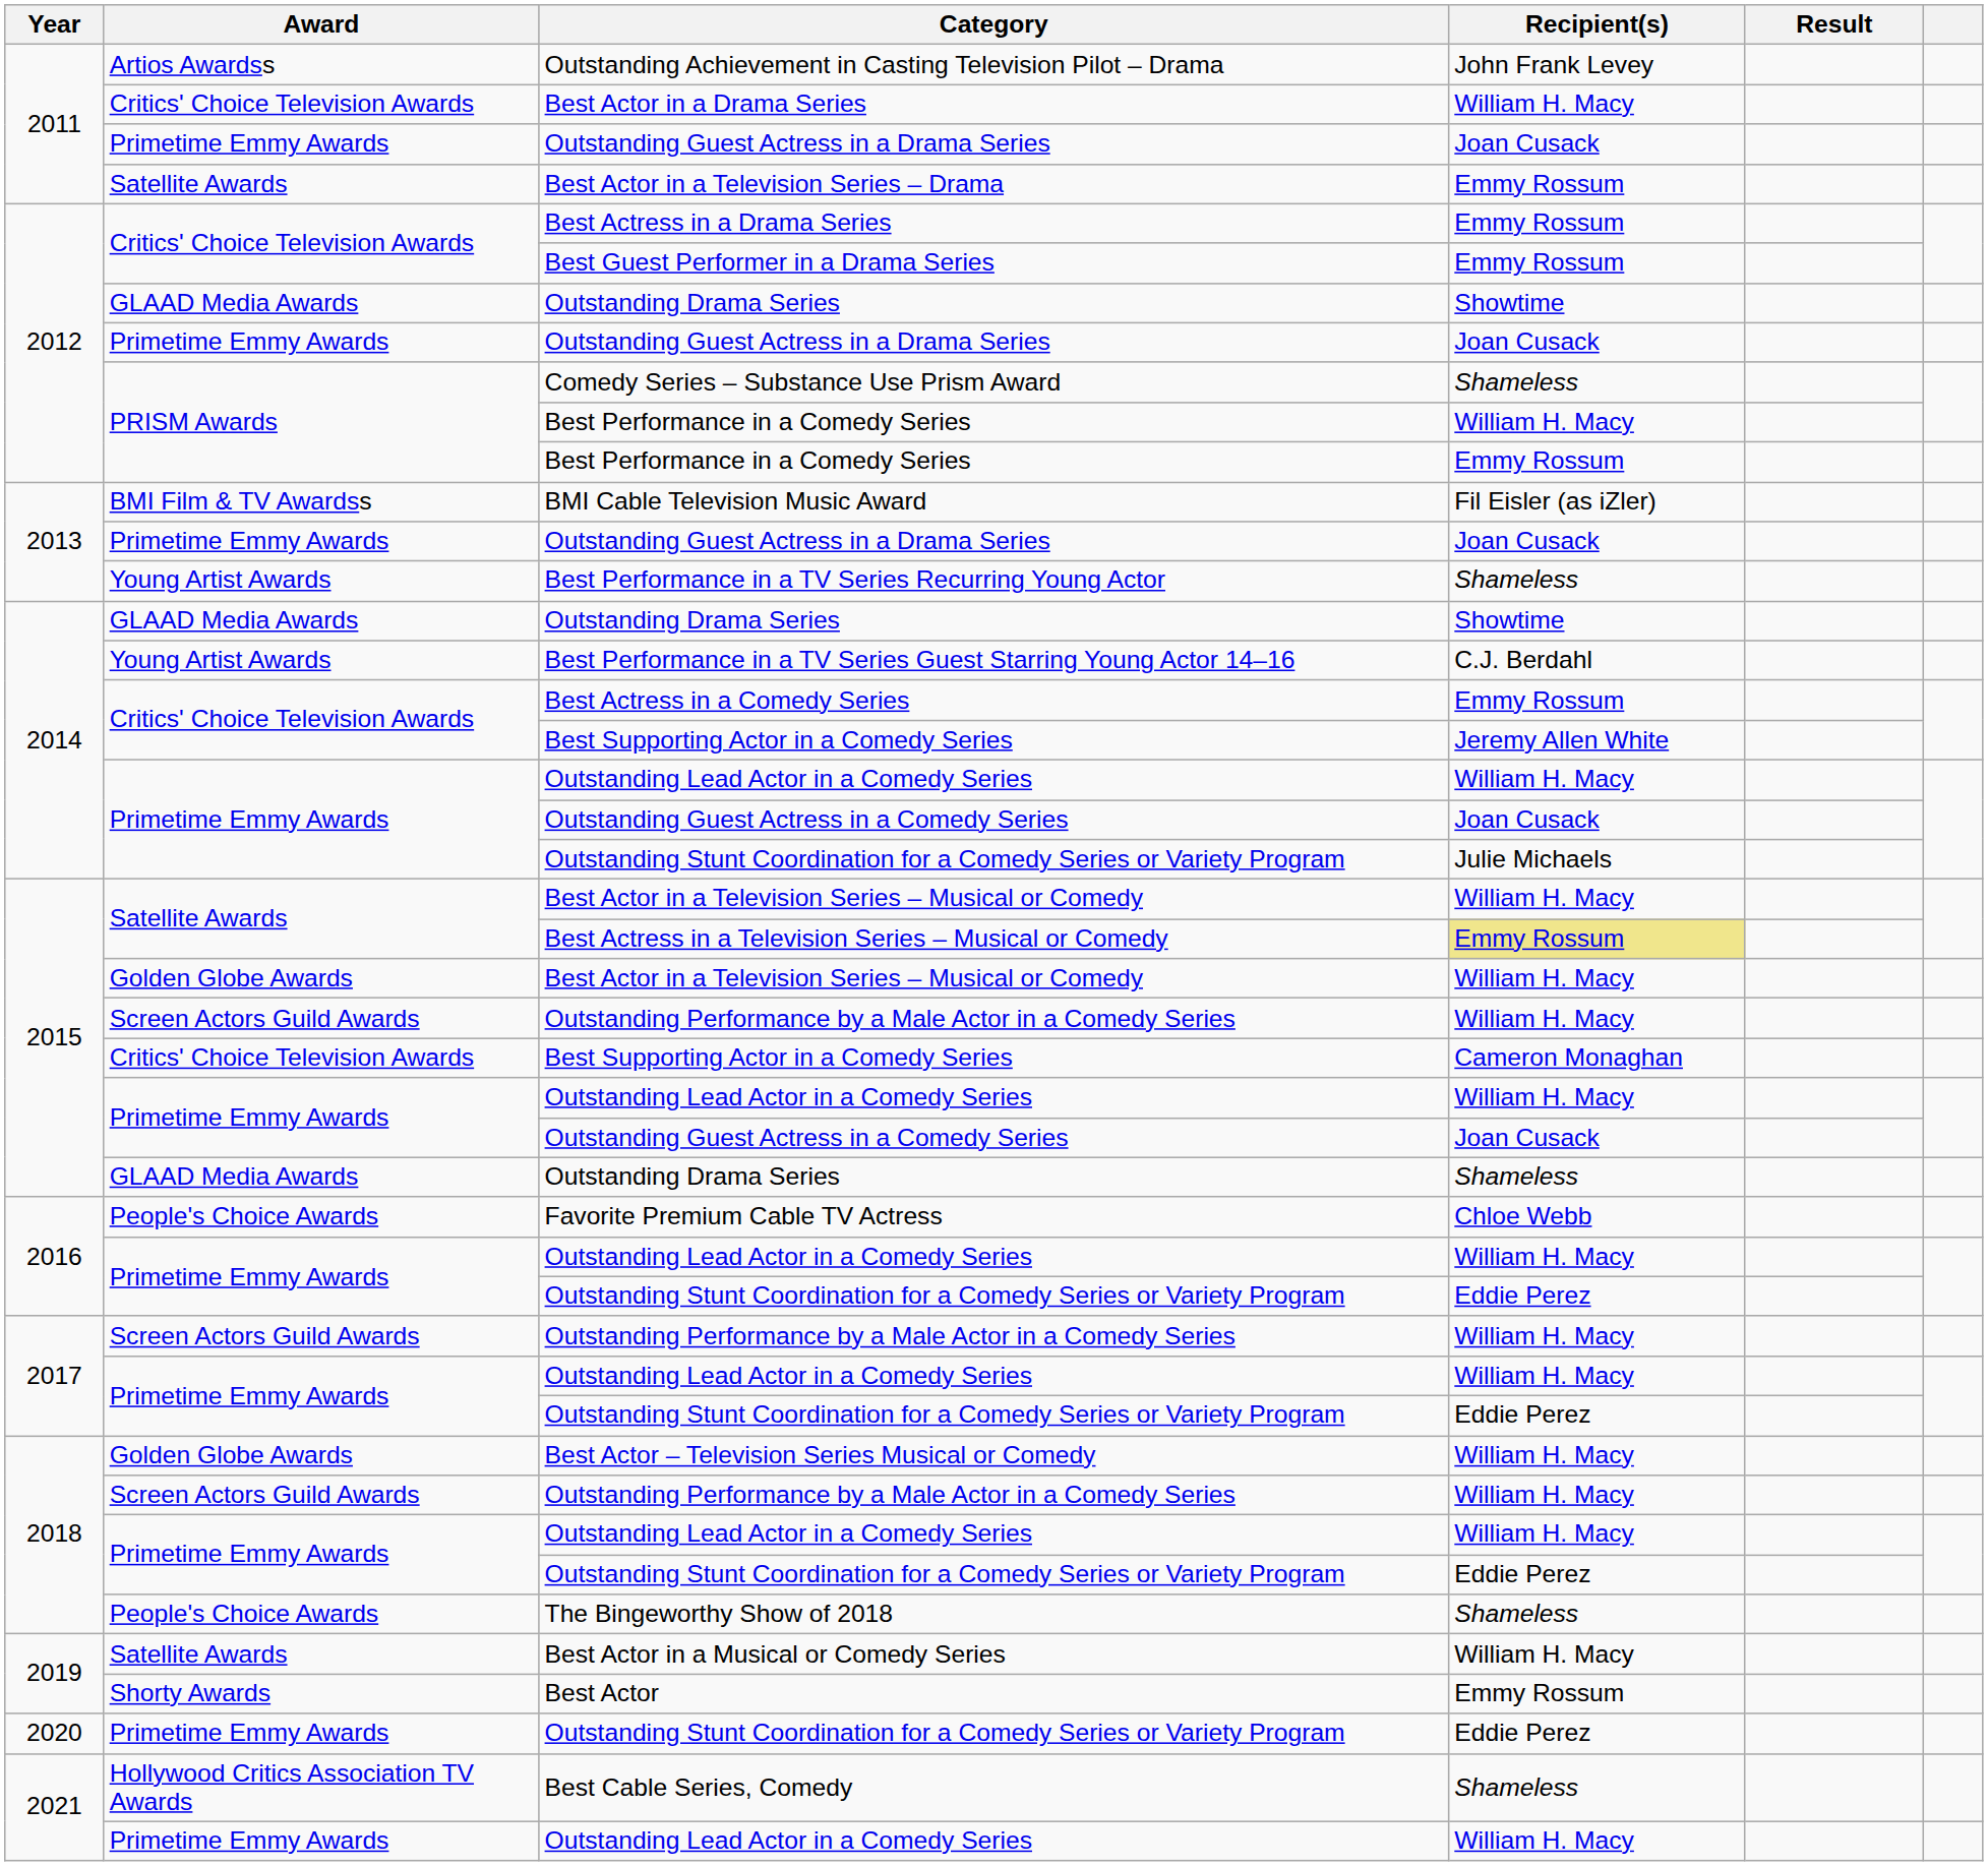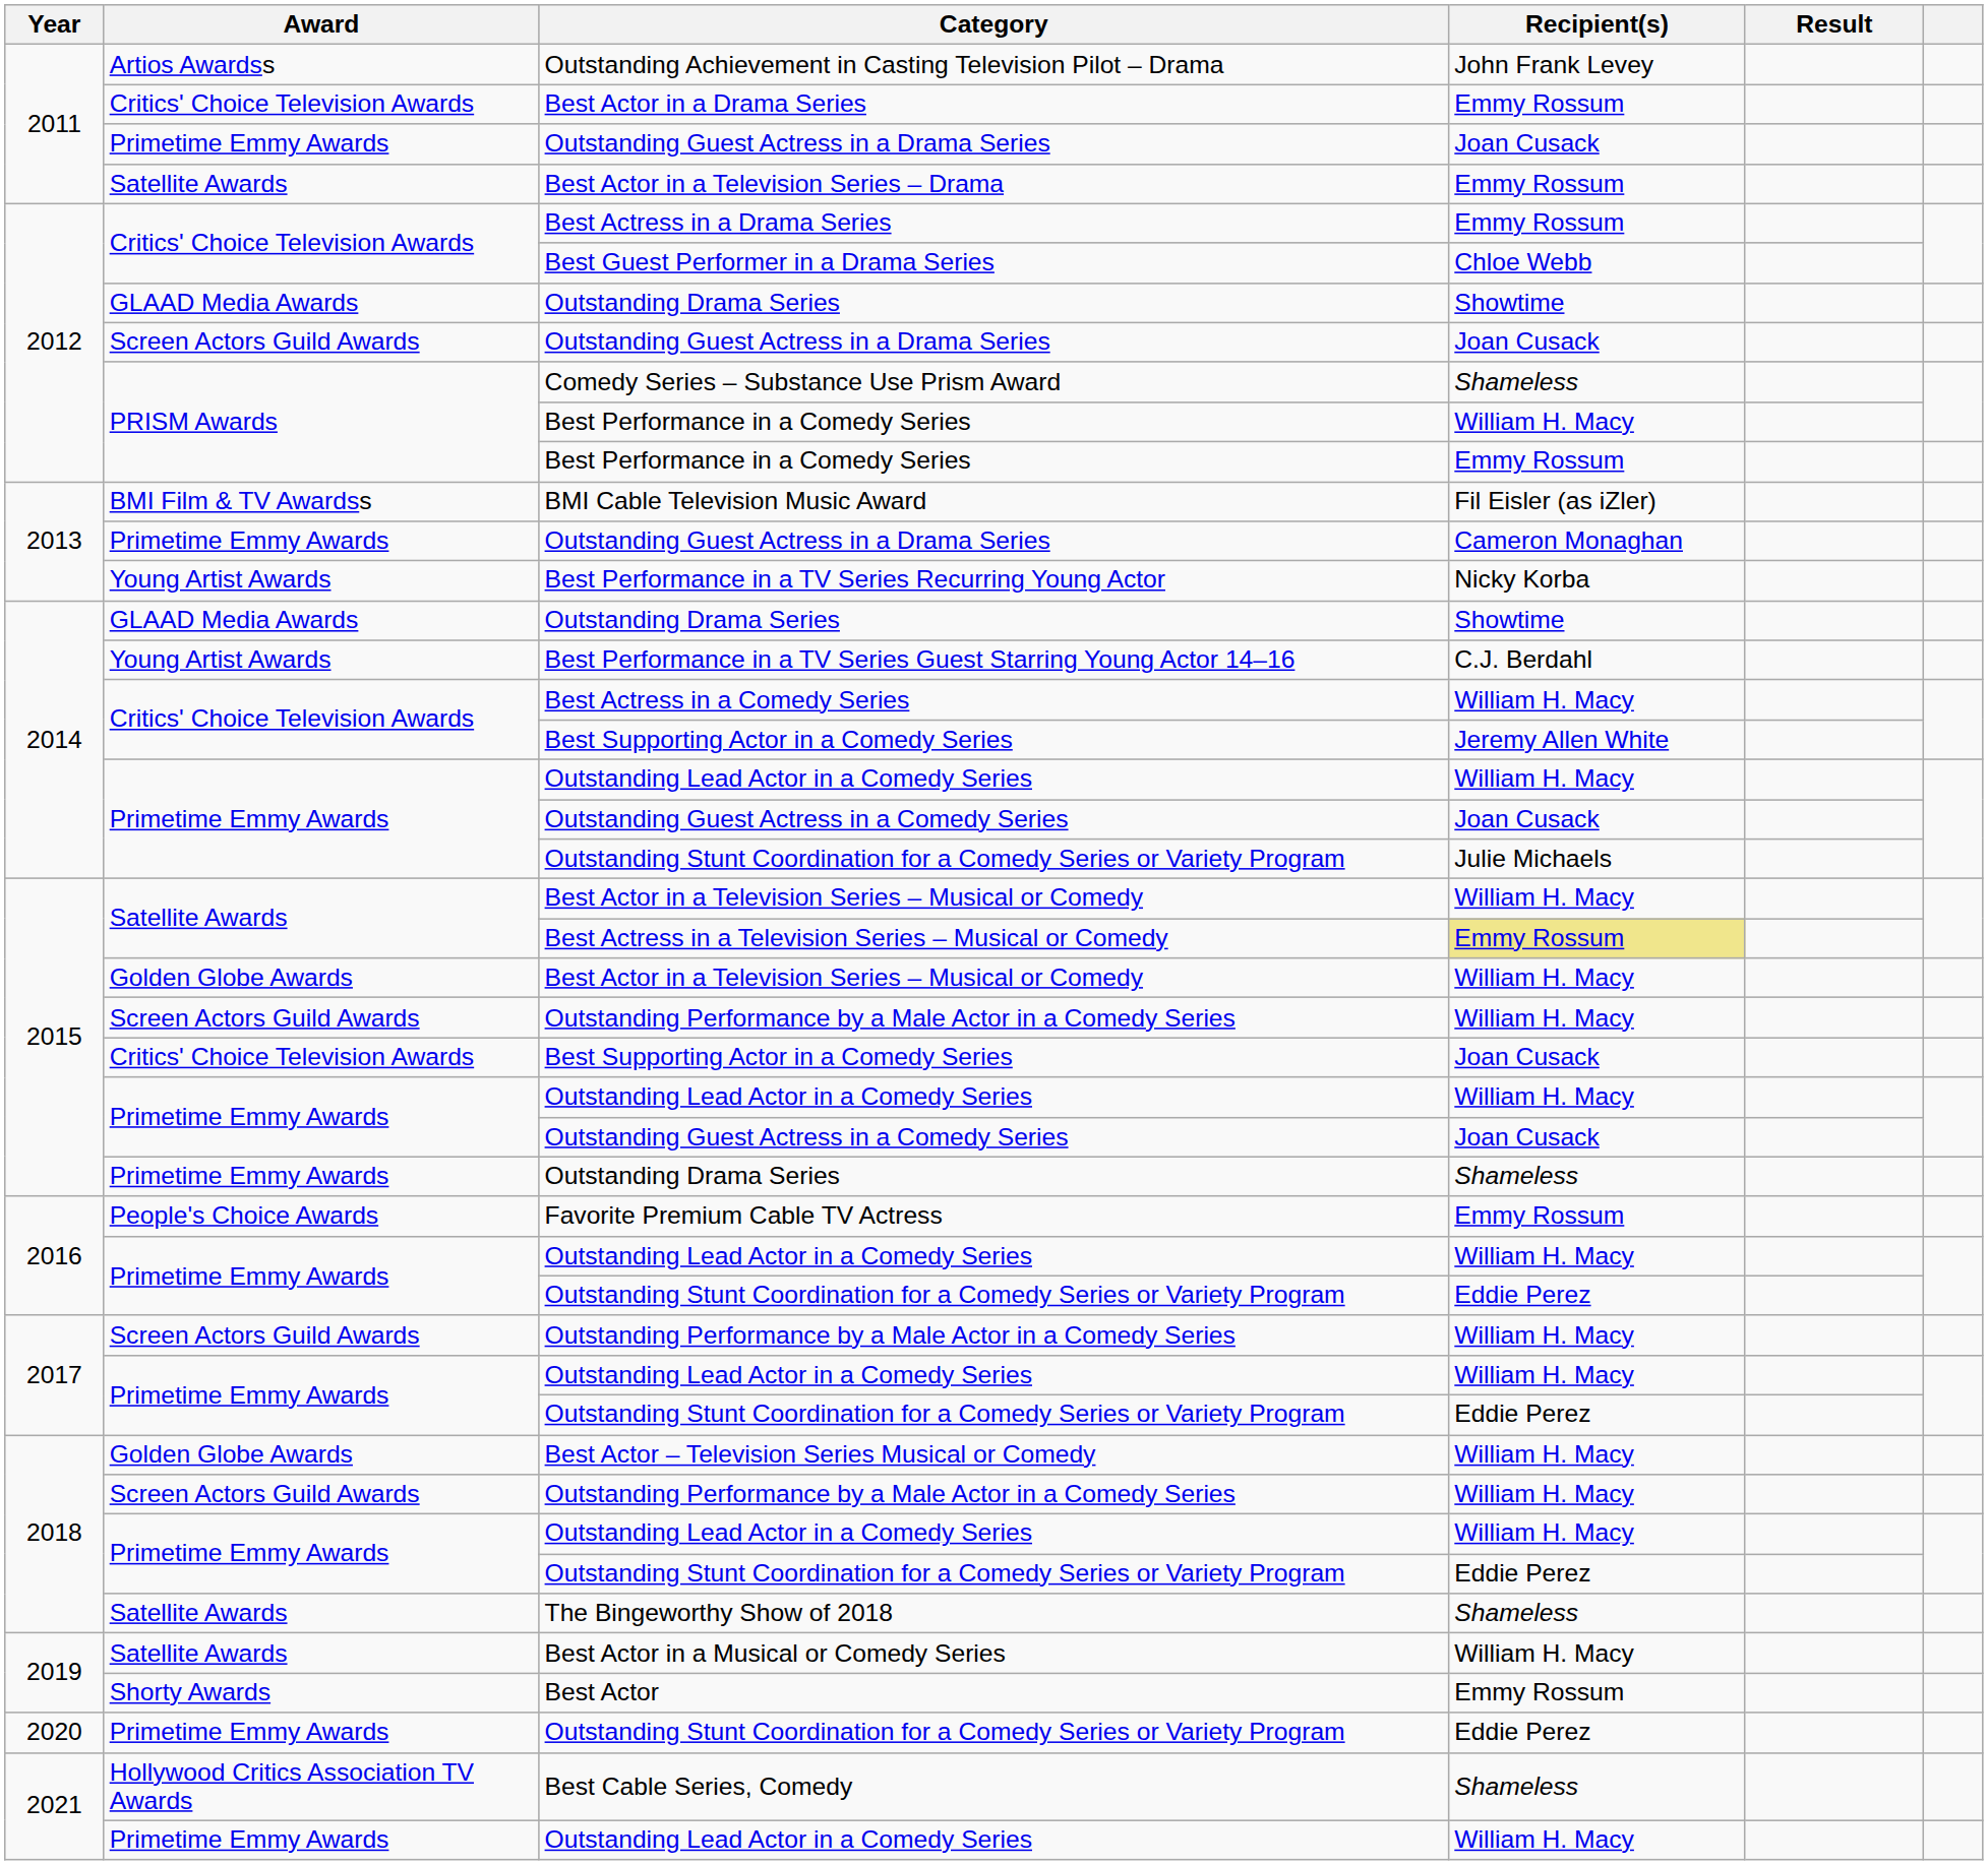 <table class="wikitable sortable plainrowheaders" style="width:100%;">
 <tr>
 <th scope="col" width="5%">Year</th>
 <th scope="col" width="22%">Award</th>
 <th scope="col" width="46%">Category</th>
 <th scope="col" width="15%">Recipient(s)</th>
 <th scope="col" width="9%">Result</th>
 <th scope="col" width="3%" class="unsortable"></th>
 </tr>
 <tr>
 <td rowspan="4" align="center">2011</td>
 <td><a href='#'>Artios Awards</a>s</td>
 <td>Outstanding Achievement in Casting Television Pilot – Drama</td>
 <td>John Frank Levey</td>
 <td></td>
 <td align="center"></td>
 </tr>
 <tr>
 <td><a href='#'>Critics' Choice Television Awards</a></td>
 <td><a href='#'>Best Actor in a Drama Series</a></td>
-<td><a href='#'>William H. Macy</a></td>
+<td><a href='#'>Emmy Rossum</a></td>
 <td></td>
 <td align="center"></td>
 </tr>
 <tr>
 <td><a href='#'>Primetime Emmy Awards</a></td>
 <td><a href='#'>Outstanding Guest Actress in a Drama Series</a></td>
 <td><a href='#'>Joan Cusack</a></td>
 <td></td>
 <td align="center"></td>
 </tr>
 <tr>
 <td><a href='#'>Satellite Awards</a></td>
 <td><a href='#'>Best Actor in a Television Series – Drama</a></td>
 <td><a href='#'>Emmy Rossum</a></td>
 <td></td>
 <td align="center"></td>
 </tr>
 <tr>
 <td rowspan="7" align="center">2012</td>
 <td rowspan="2"><a href='#'>Critics' Choice Television Awards</a></td>
 <td><a href='#'>Best Actress in a Drama Series</a></td>
 <td><a href='#'>Emmy Rossum</a></td>
 <td></td>
 <td rowspan="2" align="center"></td>
 </tr>
 <tr>
 <td><a href='#'>Best Guest Performer in a Drama Series</a></td>
-<td><a href='#'>Emmy Rossum</a></td>
+<td><a href='#'>Chloe Webb</a></td>
 <td></td>
 </tr>
 <tr>
 <td><a href='#'>GLAAD Media Awards</a></td>
 <td><a href='#'>Outstanding Drama Series</a></td>
 <td><a href='#'>Showtime</a></td>
 <td></td>
 <td align="center"></td>
 </tr>
 <tr>
-<td><a href='#'>Primetime Emmy Awards</a></td>
+<td><a href='#'>Screen Actors Guild Awards</a></td>
 <td><a href='#'>Outstanding Guest Actress in a Drama Series</a></td>
 <td><a href='#'>Joan Cusack</a></td>
 <td></td>
 <td align="center"></td>
 </tr>
 <tr>
 <td rowspan="3"><a href='#'>PRISM Awards</a></td>
 <td>Comedy Series – Substance Use Prism Award</td>
 <td><em>Shameless</em></td>
 <td></td>
 <td rowspan="2" align="center"></td>
 </tr>
 <tr>
 <td>Best Performance in a Comedy Series</td>
 <td><a href='#'>William H. Macy</a></td>
 <td></td>
 </tr>
 <tr>
 <td>Best Performance in a Comedy Series</td>
 <td><a href='#'>Emmy Rossum</a></td>
 <td></td>
 <td align="center"></td>
 </tr>
 <tr>
 <td rowspan="3" align="center">2013</td>
 <td><a href='#'>BMI Film & TV Awards</a>s</td>
 <td>BMI Cable Television Music Award</td>
 <td>Fil Eisler (as iZler)</td>
 <td></td>
 <td align="center"></td>
 </tr>
 <tr>
 <td><a href='#'>Primetime Emmy Awards</a></td>
 <td><a href='#'>Outstanding Guest Actress in a Drama Series</a></td>
-<td><a href='#'>Joan Cusack</a></td>
+<td><a href='#'>Cameron Monaghan</a></td>
 <td></td>
 <td align="center"></td>
 </tr>
 <tr>
 <td><a href='#'>Young Artist Awards</a></td>
 <td><a href='#'>Best Performance in a TV Series Recurring Young Actor</a></td>
-<td><em>Shameless</em></td>
+<td>Nicky Korba</td>
 <td></td>
 <td align="center"></td>
 </tr>
 <tr>
 <td rowspan="7" align="center">2014</td>
 <td><a href='#'>GLAAD Media Awards</a></td>
 <td><a href='#'>Outstanding Drama Series</a></td>
 <td><a href='#'>Showtime</a></td>
 <td></td>
 <td align="center"></td>
 </tr>
 <tr>
 <td><a href='#'>Young Artist Awards</a></td>
 <td><a href='#'>Best Performance in a TV Series Guest Starring Young Actor 14–16</a></td>
 <td>C.J. Berdahl</td>
 <td></td>
 <td align="center"></td>
 </tr>
 <tr>
 <td rowspan="2"><a href='#'>Critics' Choice Television Awards</a></td>
 <td><a href='#'>Best Actress in a Comedy Series</a></td>
-<td><a href='#'>Emmy Rossum</a></td>
+<td><a href='#'>William H. Macy</a></td>
 <td></td>
 <td rowspan="2" align="center"></td>
 </tr>
 <tr>
 <td><a href='#'>Best Supporting Actor in a Comedy Series</a></td>
 <td><a href='#'>Jeremy Allen White</a></td>
 <td></td>
 </tr>
 <tr>
 <td rowspan="3"><a href='#'>Primetime Emmy Awards</a></td>
 <td><a href='#'>Outstanding Lead Actor in a Comedy Series</a></td>
 <td><a href='#'>William H. Macy</a></td>
 <td></td>
 <td rowspan="3" align="center"></td>
 </tr>
 <tr>
 <td><a href='#'>Outstanding Guest Actress in a Comedy Series</a></td>
 <td><a href='#'>Joan Cusack</a></td>
 <td></td>
 </tr>
 <tr>
 <td><a href='#'>Outstanding Stunt Coordination for a Comedy Series or Variety Program</a></td>
 <td>Julie Michaels</td>
 <td></td>
 </tr>
 <tr>
 <td rowspan="8" align="center">2015</td>
 <td rowspan="2"><a href='#'>Satellite Awards</a></td>
 <td><a href='#'>Best Actor in a Television Series – Musical or Comedy</a></td>
 <td><a href='#'>William H. Macy</a></td>
 <td></td>
 <td rowspan="2" align="center"></td>
 </tr>
 <tr>
 <td><a href='#'>Best Actress in a Television Series – Musical or Comedy</a></td>
 <td style="background: khaki;"><a href='#'>Emmy Rossum</a></td>
 <td></td>
 </tr>
 <tr>
 <td><a href='#'>Golden Globe Awards</a></td>
 <td><a href='#'>Best Actor in a Television Series – Musical or Comedy</a></td>
 <td><a href='#'>William H. Macy</a></td>
 <td></td>
 <td align="center"></td>
 </tr>
 <tr>
 <td><a href='#'>Screen Actors Guild Awards</a></td>
 <td><a href='#'>Outstanding Performance by a Male Actor in a Comedy Series</a></td>
 <td><a href='#'>William H. Macy</a></td>
 <td></td>
 <td align="center"></td>
 </tr>
 <tr>
 <td><a href='#'>Critics' Choice Television Awards</a></td>
 <td><a href='#'>Best Supporting Actor in a Comedy Series</a></td>
-<td><a href='#'>Cameron Monaghan</a></td>
+<td><a href='#'>Joan Cusack</a></td>
 <td></td>
 <td align="center"></td>
 </tr>
 <tr>
 <td rowspan="2"><a href='#'>Primetime Emmy Awards</a></td>
 <td><a href='#'>Outstanding Lead Actor in a Comedy Series</a></td>
 <td><a href='#'>William H. Macy</a></td>
 <td></td>
 <td rowspan="2" align="center"></td>
 </tr>
 <tr>
 <td><a href='#'>Outstanding Guest Actress in a Comedy Series</a></td>
 <td><a href='#'>Joan Cusack</a></td>
 <td></td>
 </tr>
 <tr>
-<td><a href='#'>GLAAD Media Awards</a></td>
+<td><a href='#'>Primetime Emmy Awards</a></td>
 <td>Outstanding Drama Series</td>
 <td><em>Shameless</em></td>
 <td></td>
 <td align="center"></td>
 </tr>
 <tr>
 <td rowspan="3" align="center">2016</td>
 <td><a href='#'>People's Choice Awards</a></td>
 <td>Favorite Premium Cable TV Actress</td>
-<td><a href='#'>Chloe Webb</a></td>
+<td><a href='#'>Emmy Rossum</a></td>
 <td></td>
 <td align="center"></td>
 </tr>
 <tr>
 <td rowspan="2"><a href='#'>Primetime Emmy Awards</a></td>
 <td><a href='#'>Outstanding Lead Actor in a Comedy Series</a></td>
 <td><a href='#'>William H. Macy</a></td>
 <td></td>
 <td rowspan="2" align="center"></td>
 </tr>
 <tr>
 <td><a href='#'>Outstanding Stunt Coordination for a Comedy Series or Variety Program</a></td>
 <td><a href='#'>Eddie Perez</a></td>
 <td></td>
 </tr>
 <tr>
 <td rowspan="3" align="center">2017</td>
 <td><a href='#'>Screen Actors Guild Awards</a></td>
 <td><a href='#'>Outstanding Performance by a Male Actor in a Comedy Series</a></td>
 <td><a href='#'>William H. Macy</a></td>
 <td></td>
 <td align="center"></td>
 </tr>
 <tr>
 <td rowspan="2"><a href='#'>Primetime Emmy Awards</a></td>
 <td><a href='#'>Outstanding Lead Actor in a Comedy Series</a></td>
 <td><a href='#'>William H. Macy</a></td>
 <td></td>
 <td rowspan="2" align="center"></td>
 </tr>
 <tr>
 <td><a href='#'>Outstanding Stunt Coordination for a Comedy Series or Variety Program</a></td>
 <td>Eddie Perez</td>
 <td></td>
 </tr>
 <tr>
 <td rowspan="5" align="center">2018</td>
 <td><a href='#'>Golden Globe Awards</a></td>
 <td><a href='#'>Best Actor – Television Series Musical or Comedy</a></td>
 <td><a href='#'>William H. Macy</a></td>
 <td></td>
 <td></td>
 </tr>
 <tr>
 <td><a href='#'>Screen Actors Guild Awards</a></td>
 <td><a href='#'>Outstanding Performance by a Male Actor in a Comedy Series</a></td>
 <td><a href='#'>William H. Macy</a></td>
 <td></td>
 <td align="center"></td>
 </tr>
 <tr>
 <td rowspan="2"><a href='#'>Primetime Emmy Awards</a></td>
 <td><a href='#'>Outstanding Lead Actor in a Comedy Series</a></td>
 <td><a href='#'>William H. Macy</a></td>
 <td></td>
 <td rowspan="2" align="center"></td>
 </tr>
 <tr>
 <td><a href='#'>Outstanding Stunt Coordination for a Comedy Series or Variety Program</a></td>
 <td>Eddie Perez</td>
 <td></td>
 </tr>
 <tr>
-<td><a href='#'>People's Choice Awards</a></td>
+<td><a href='#'>Satellite Awards</a></td>
 <td>The Bingeworthy Show of 2018</td>
 <td><em>Shameless</em></td>
 <td></td>
 <td align="center"></td>
 </tr>
 <tr>
 <td rowspan="2" align="center">2019</td>
 <td><a href='#'>Satellite Awards</a></td>
 <td>Best Actor in a Musical or Comedy Series</td>
 <td>William H. Macy</td>
 <td></td>
 <td style="text-align:center;"></td>
 </tr>
 <tr>
 <td><a href='#'>Shorty Awards</a></td>
 <td>Best Actor</td>
 <td>Emmy Rossum</td>
 <td></td>
 <td style="text-align:center;"></td>
 </tr>
 <tr>
 <td align="center">2020</td>
 <td><a href='#'>Primetime Emmy Awards</a></td>
 <td><a href='#'>Outstanding Stunt Coordination for a Comedy Series or Variety Program</a></td>
 <td>Eddie Perez</td>
 <td></td>
 <td style="text-align:center;"></td>
 </tr>
 <tr>
 <td rowspan="2" align="center">2021</td>
 <td><a href='#'>Hollywood Critics Association TV Awards</a></td>
 <td>Best Cable Series, Comedy</td>
 <td><em>Shameless</em></td>
 <td></td>
 <td style="text-align:center;"></td>
 </tr>
 <tr>
 <td><a href='#'>Primetime Emmy Awards</a></td>
 <td><a href='#'>Outstanding Lead Actor in a Comedy Series</a></td>
 <td><a href='#'>William H. Macy</a></td>
 <td></td>
 <td style="text-align:center;"></td>
 </tr>
 </table>
